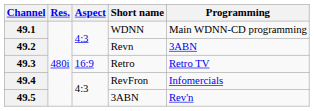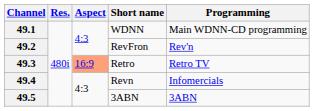 <table class="wikitable">
 <tr>
 <th><a href='#'>Channel</a></th>
 <th><a href='#'>Res.</a></th>
 <th><a href='#'>Aspect</a></th>
 <th>Short name</th>
 <th>Programming</th>
 </tr>
 <tr>
 <th scope = "row">49.1</th>
 <td rowspan=5><a href='#'>480i</a></td>
 <td rowspan=2><a href='#'>4:3</a></td>
 <td>WDNN</td>
 <td>Main WDNN-CD programming</td>
 </tr>
 <tr>
 <th scope = "row">49.2</th>
-<td>Revn</td>
-<td><a href='#'>3ABN</a></td>
+<td>RevFron</td>
+<td><a href='#'>Rev'n</a></td>
 </tr>
 <tr>
 <th scope = "row">49.3</th>
-<td><a href='#'>16:9</a></td>
+<td style="background: lightsalmon;"><a href='#'>16:9</a></td>
 <td>Retro</td>
 <td><a href='#'>Retro TV</a></td>
 </tr>
 <tr>
 <th scope = "row">49.4</th>
 <td rowspan=2>4:3</td>
-<td>RevFron</td>
+<td>Revn</td>
 <td><a href='#'>Infomercials</a></td>
 </tr>
 <tr>
 <th scope = "row">49.5</th>
 <td>3ABN</td>
-<td><a href='#'>Rev'n</a></td>
+<td><a href='#'>3ABN</a></td>
 </tr>
 </table>
